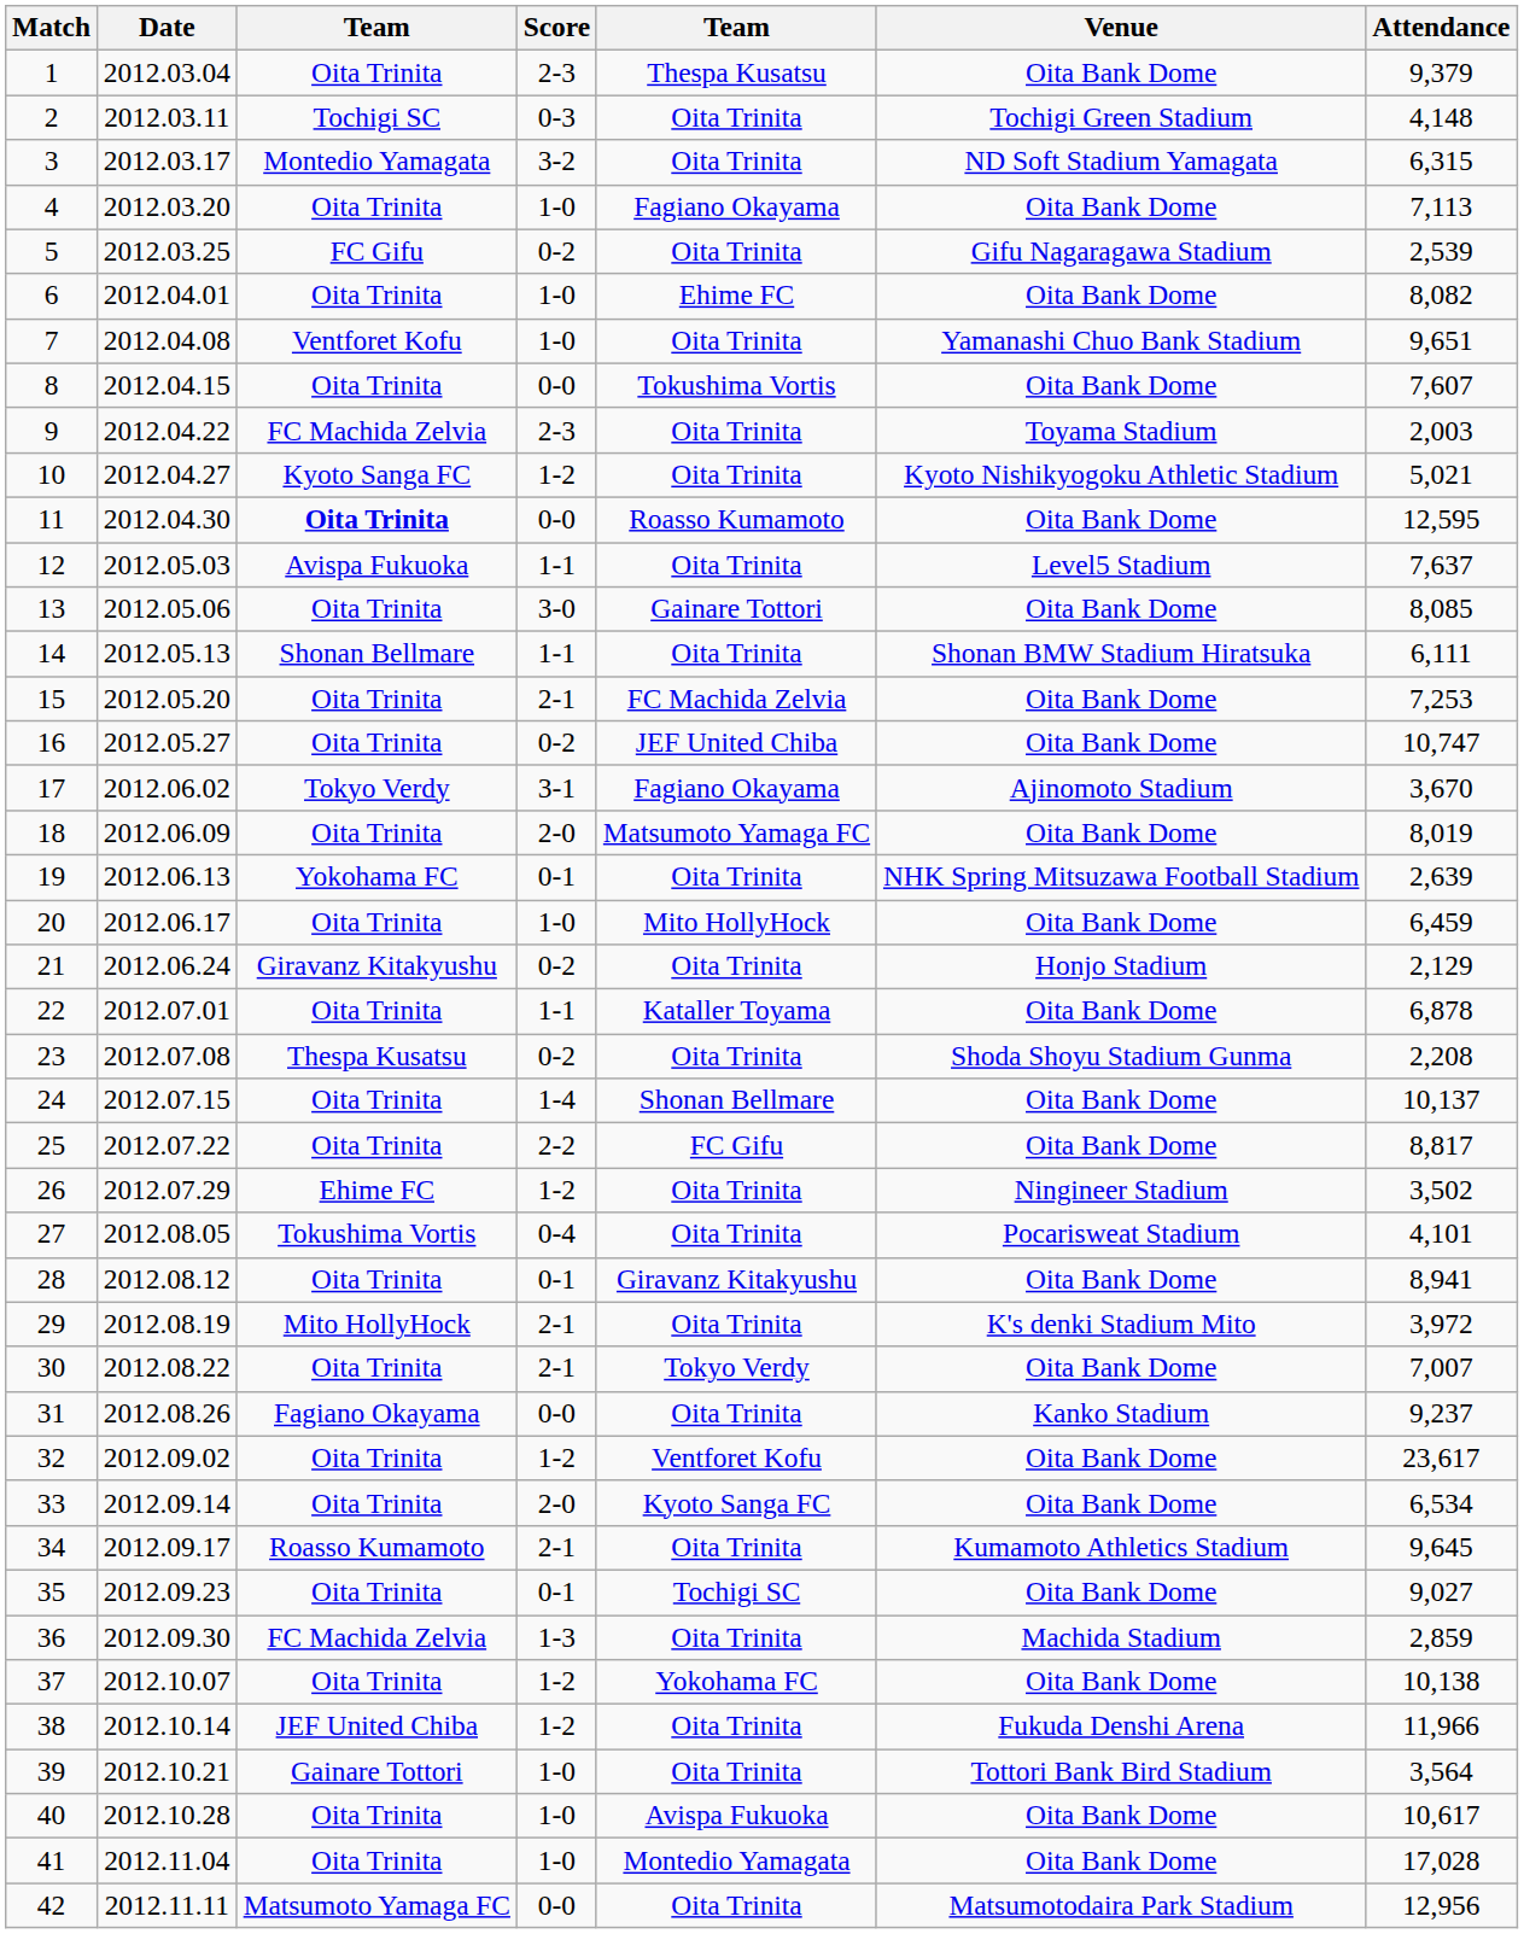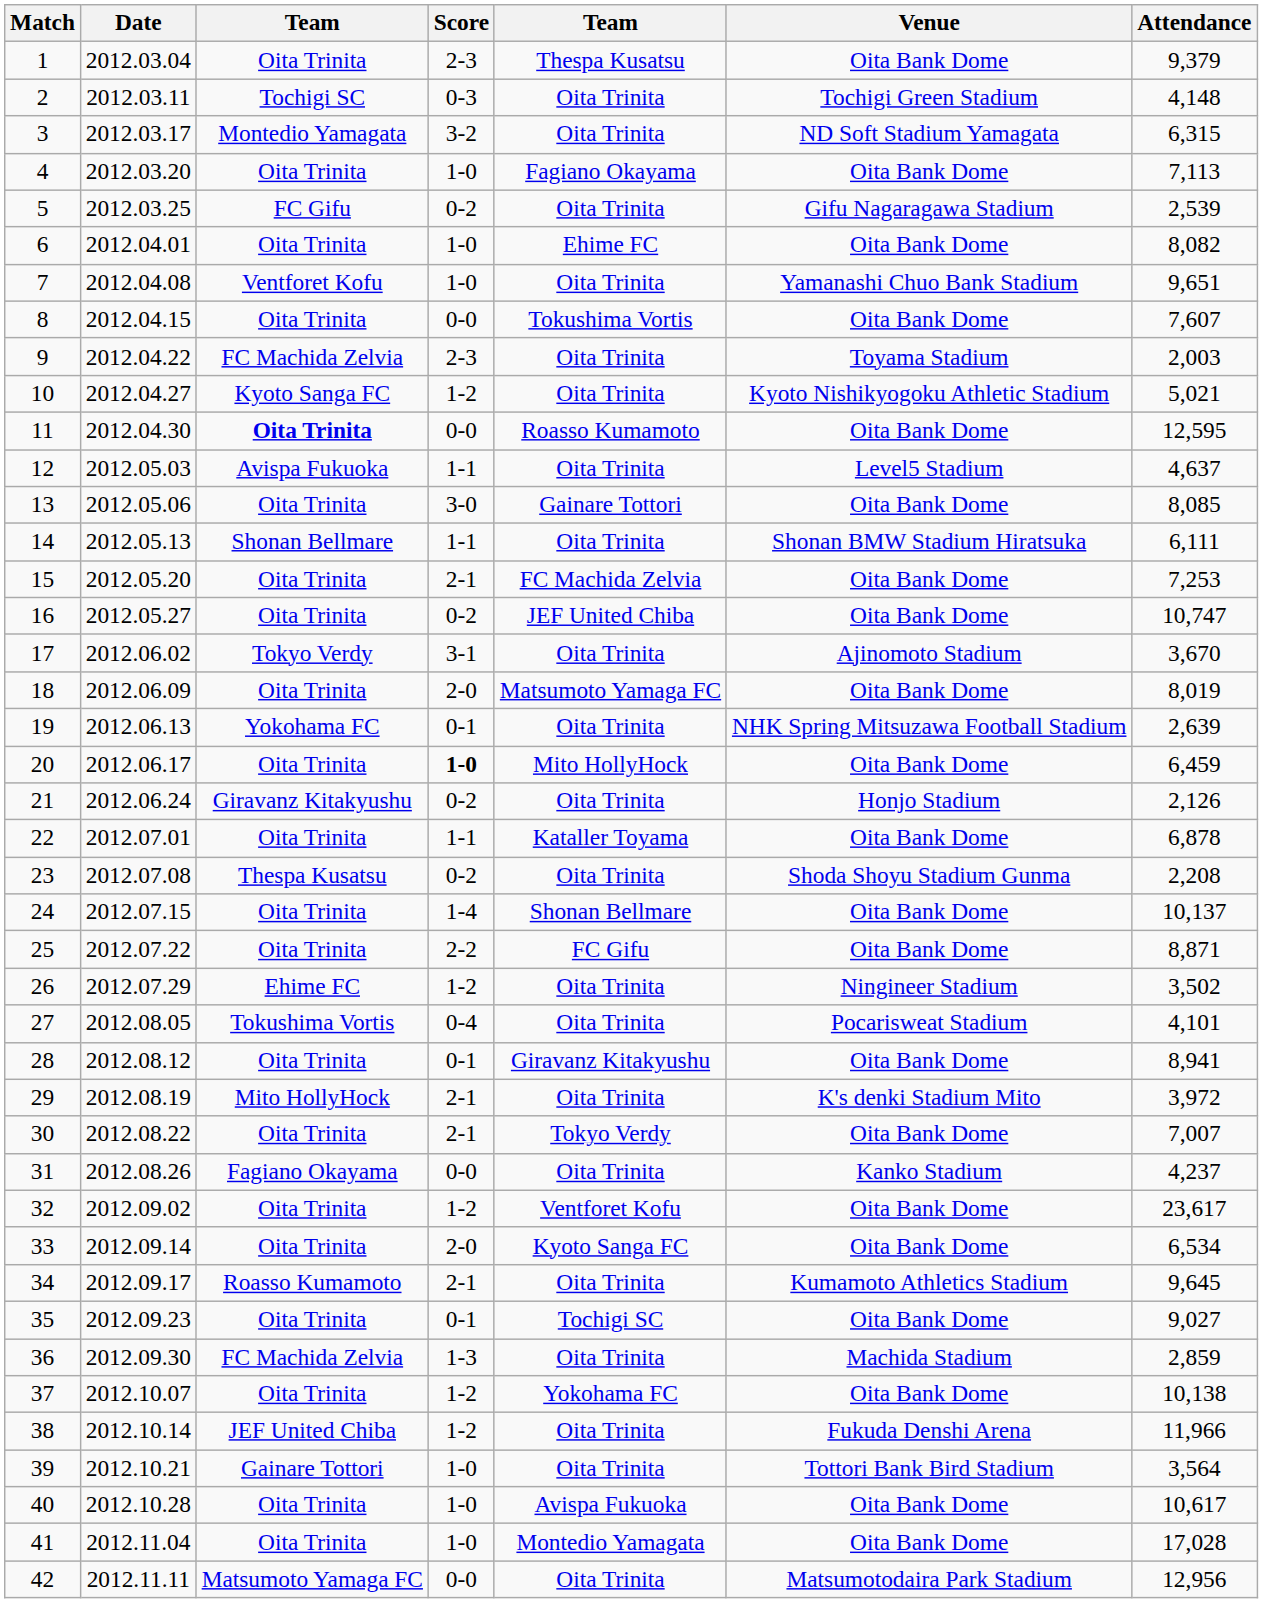 <table class="wikitable" style="text-align:center;">
 <tr>
 <th>Match</th>
 <th>Date</th>
 <th>Team</th>
 <th>Score</th>
 <th>Team</th>
 <th>Venue</th>
 <th>Attendance</th>
 </tr>
 <tr>
 <td>1</td>
 <td>2012.03.04</td>
 <td><a href='#'>Oita Trinita</a></td>
 <td>2-3</td>
 <td><a href='#'>Thespa Kusatsu</a></td>
 <td><a href='#'>Oita Bank Dome</a></td>
 <td>9,379</td>
 </tr>
 <tr>
 <td>2</td>
 <td>2012.03.11</td>
 <td><a href='#'>Tochigi SC</a></td>
 <td>0-3</td>
 <td><a href='#'>Oita Trinita</a></td>
 <td><a href='#'>Tochigi Green Stadium</a></td>
 <td>4,148</td>
 </tr>
 <tr>
 <td>3</td>
 <td>2012.03.17</td>
 <td><a href='#'>Montedio Yamagata</a></td>
 <td>3-2</td>
 <td><a href='#'>Oita Trinita</a></td>
 <td><a href='#'>ND Soft Stadium Yamagata</a></td>
 <td>6,315</td>
 </tr>
 <tr>
 <td>4</td>
 <td>2012.03.20</td>
 <td><a href='#'>Oita Trinita</a></td>
 <td>1-0</td>
 <td><a href='#'>Fagiano Okayama</a></td>
 <td><a href='#'>Oita Bank Dome</a></td>
 <td>7,113</td>
 </tr>
 <tr>
 <td>5</td>
 <td>2012.03.25</td>
 <td><a href='#'>FC Gifu</a></td>
 <td>0-2</td>
 <td><a href='#'>Oita Trinita</a></td>
 <td><a href='#'>Gifu Nagaragawa Stadium</a></td>
 <td>2,539</td>
 </tr>
 <tr>
 <td>6</td>
 <td>2012.04.01</td>
 <td><a href='#'>Oita Trinita</a></td>
 <td>1-0</td>
 <td><a href='#'>Ehime FC</a></td>
 <td><a href='#'>Oita Bank Dome</a></td>
 <td>8,082</td>
 </tr>
 <tr>
 <td>7</td>
 <td>2012.04.08</td>
 <td><a href='#'>Ventforet Kofu</a></td>
 <td>1-0</td>
 <td><a href='#'>Oita Trinita</a></td>
 <td><a href='#'>Yamanashi Chuo Bank Stadium</a></td>
 <td>9,651</td>
 </tr>
 <tr>
 <td>8</td>
 <td>2012.04.15</td>
 <td><a href='#'>Oita Trinita</a></td>
 <td>0-0</td>
 <td><a href='#'>Tokushima Vortis</a></td>
 <td><a href='#'>Oita Bank Dome</a></td>
 <td>7,607</td>
 </tr>
 <tr>
 <td>9</td>
 <td>2012.04.22</td>
 <td><a href='#'>FC Machida Zelvia</a></td>
 <td>2-3</td>
 <td><a href='#'>Oita Trinita</a></td>
 <td><a href='#'>Toyama Stadium</a></td>
 <td>2,003</td>
 </tr>
 <tr>
 <td>10</td>
 <td>2012.04.27</td>
 <td><a href='#'>Kyoto Sanga FC</a></td>
 <td>1-2</td>
 <td><a href='#'>Oita Trinita</a></td>
 <td><a href='#'>Kyoto Nishikyogoku Athletic Stadium</a></td>
 <td>5,021</td>
 </tr>
 <tr>
 <td>11</td>
 <td>2012.04.30</td>
 <td><strong><a href='#'>Oita Trinita</a></strong></td>
 <td>0-0</td>
 <td><a href='#'>Roasso Kumamoto</a></td>
 <td><a href='#'>Oita Bank Dome</a></td>
 <td>12,595</td>
 </tr>
 <tr>
 <td>12</td>
 <td>2012.05.03</td>
 <td><a href='#'>Avispa Fukuoka</a></td>
 <td>1-1</td>
 <td><a href='#'>Oita Trinita</a></td>
 <td><a href='#'>Level5 Stadium</a></td>
-<td>7,637</td>
+<td>4,637</td>
 </tr>
 <tr>
 <td>13</td>
 <td>2012.05.06</td>
 <td><a href='#'>Oita Trinita</a></td>
 <td>3-0</td>
 <td><a href='#'>Gainare Tottori</a></td>
 <td><a href='#'>Oita Bank Dome</a></td>
 <td>8,085</td>
 </tr>
 <tr>
 <td>14</td>
 <td>2012.05.13</td>
 <td><a href='#'>Shonan Bellmare</a></td>
 <td>1-1</td>
 <td><a href='#'>Oita Trinita</a></td>
 <td><a href='#'>Shonan BMW Stadium Hiratsuka</a></td>
 <td>6,111</td>
 </tr>
 <tr>
 <td>15</td>
 <td>2012.05.20</td>
 <td><a href='#'>Oita Trinita</a></td>
 <td>2-1</td>
 <td><a href='#'>FC Machida Zelvia</a></td>
 <td><a href='#'>Oita Bank Dome</a></td>
 <td>7,253</td>
 </tr>
 <tr>
 <td>16</td>
 <td>2012.05.27</td>
 <td><a href='#'>Oita Trinita</a></td>
 <td>0-2</td>
 <td><a href='#'>JEF United Chiba</a></td>
 <td><a href='#'>Oita Bank Dome</a></td>
 <td>10,747</td>
 </tr>
 <tr>
 <td>17</td>
 <td>2012.06.02</td>
 <td><a href='#'>Tokyo Verdy</a></td>
 <td>3-1</td>
-<td><a href='#'>Fagiano Okayama</a></td>
+<td><a href='#'>Oita Trinita</a></td>
 <td><a href='#'>Ajinomoto Stadium</a></td>
 <td>3,670</td>
 </tr>
 <tr>
 <td>18</td>
 <td>2012.06.09</td>
 <td><a href='#'>Oita Trinita</a></td>
 <td>2-0</td>
 <td><a href='#'>Matsumoto Yamaga FC</a></td>
 <td><a href='#'>Oita Bank Dome</a></td>
 <td>8,019</td>
 </tr>
 <tr>
 <td>19</td>
 <td>2012.06.13</td>
 <td><a href='#'>Yokohama FC</a></td>
 <td>0-1</td>
 <td><a href='#'>Oita Trinita</a></td>
 <td><a href='#'>NHK Spring Mitsuzawa Football Stadium</a></td>
 <td>2,639</td>
 </tr>
 <tr>
 <td>20</td>
 <td>2012.06.17</td>
 <td><a href='#'>Oita Trinita</a></td>
-<td>1-0</td>
+<td><strong>1-0</strong></td>
 <td><a href='#'>Mito HollyHock</a></td>
 <td><a href='#'>Oita Bank Dome</a></td>
 <td>6,459</td>
 </tr>
 <tr>
 <td>21</td>
 <td>2012.06.24</td>
 <td><a href='#'>Giravanz Kitakyushu</a></td>
 <td>0-2</td>
 <td><a href='#'>Oita Trinita</a></td>
 <td><a href='#'>Honjo Stadium</a></td>
-<td>2,129</td>
+<td>2,126</td>
 </tr>
 <tr>
 <td>22</td>
 <td>2012.07.01</td>
 <td><a href='#'>Oita Trinita</a></td>
 <td>1-1</td>
 <td><a href='#'>Kataller Toyama</a></td>
 <td><a href='#'>Oita Bank Dome</a></td>
 <td>6,878</td>
 </tr>
 <tr>
 <td>23</td>
 <td>2012.07.08</td>
 <td><a href='#'>Thespa Kusatsu</a></td>
 <td>0-2</td>
 <td><a href='#'>Oita Trinita</a></td>
 <td><a href='#'>Shoda Shoyu Stadium Gunma</a></td>
 <td>2,208</td>
 </tr>
 <tr>
 <td>24</td>
 <td>2012.07.15</td>
 <td><a href='#'>Oita Trinita</a></td>
 <td>1-4</td>
 <td><a href='#'>Shonan Bellmare</a></td>
 <td><a href='#'>Oita Bank Dome</a></td>
 <td>10,137</td>
 </tr>
 <tr>
 <td>25</td>
 <td>2012.07.22</td>
 <td><a href='#'>Oita Trinita</a></td>
 <td>2-2</td>
 <td><a href='#'>FC Gifu</a></td>
 <td><a href='#'>Oita Bank Dome</a></td>
-<td>8,817</td>
+<td>8,871</td>
 </tr>
 <tr>
 <td>26</td>
 <td>2012.07.29</td>
 <td><a href='#'>Ehime FC</a></td>
 <td>1-2</td>
 <td><a href='#'>Oita Trinita</a></td>
 <td><a href='#'>Ningineer Stadium</a></td>
 <td>3,502</td>
 </tr>
 <tr>
 <td>27</td>
 <td>2012.08.05</td>
 <td><a href='#'>Tokushima Vortis</a></td>
 <td>0-4</td>
 <td><a href='#'>Oita Trinita</a></td>
 <td><a href='#'>Pocarisweat Stadium</a></td>
 <td>4,101</td>
 </tr>
 <tr>
 <td>28</td>
 <td>2012.08.12</td>
 <td><a href='#'>Oita Trinita</a></td>
 <td>0-1</td>
 <td><a href='#'>Giravanz Kitakyushu</a></td>
 <td><a href='#'>Oita Bank Dome</a></td>
 <td>8,941</td>
 </tr>
 <tr>
 <td>29</td>
 <td>2012.08.19</td>
 <td><a href='#'>Mito HollyHock</a></td>
 <td>2-1</td>
 <td><a href='#'>Oita Trinita</a></td>
 <td><a href='#'>K's denki Stadium Mito</a></td>
 <td>3,972</td>
 </tr>
 <tr>
 <td>30</td>
 <td>2012.08.22</td>
 <td><a href='#'>Oita Trinita</a></td>
 <td>2-1</td>
 <td><a href='#'>Tokyo Verdy</a></td>
 <td><a href='#'>Oita Bank Dome</a></td>
 <td>7,007</td>
 </tr>
 <tr>
 <td>31</td>
 <td>2012.08.26</td>
 <td><a href='#'>Fagiano Okayama</a></td>
 <td>0-0</td>
 <td><a href='#'>Oita Trinita</a></td>
 <td><a href='#'>Kanko Stadium</a></td>
-<td>9,237</td>
+<td>4,237</td>
 </tr>
 <tr>
 <td>32</td>
 <td>2012.09.02</td>
 <td><a href='#'>Oita Trinita</a></td>
 <td>1-2</td>
 <td><a href='#'>Ventforet Kofu</a></td>
 <td><a href='#'>Oita Bank Dome</a></td>
 <td>23,617</td>
 </tr>
 <tr>
 <td>33</td>
 <td>2012.09.14</td>
 <td><a href='#'>Oita Trinita</a></td>
 <td>2-0</td>
 <td><a href='#'>Kyoto Sanga FC</a></td>
 <td><a href='#'>Oita Bank Dome</a></td>
 <td>6,534</td>
 </tr>
 <tr>
 <td>34</td>
 <td>2012.09.17</td>
 <td><a href='#'>Roasso Kumamoto</a></td>
 <td>2-1</td>
 <td><a href='#'>Oita Trinita</a></td>
 <td><a href='#'>Kumamoto Athletics Stadium</a></td>
 <td>9,645</td>
 </tr>
 <tr>
 <td>35</td>
 <td>2012.09.23</td>
 <td><a href='#'>Oita Trinita</a></td>
 <td>0-1</td>
 <td><a href='#'>Tochigi SC</a></td>
 <td><a href='#'>Oita Bank Dome</a></td>
 <td>9,027</td>
 </tr>
 <tr>
 <td>36</td>
 <td>2012.09.30</td>
 <td><a href='#'>FC Machida Zelvia</a></td>
 <td>1-3</td>
 <td><a href='#'>Oita Trinita</a></td>
 <td><a href='#'>Machida Stadium</a></td>
 <td>2,859</td>
 </tr>
 <tr>
 <td>37</td>
 <td>2012.10.07</td>
 <td><a href='#'>Oita Trinita</a></td>
 <td>1-2</td>
 <td><a href='#'>Yokohama FC</a></td>
 <td><a href='#'>Oita Bank Dome</a></td>
 <td>10,138</td>
 </tr>
 <tr>
 <td>38</td>
 <td>2012.10.14</td>
 <td><a href='#'>JEF United Chiba</a></td>
 <td>1-2</td>
 <td><a href='#'>Oita Trinita</a></td>
 <td><a href='#'>Fukuda Denshi Arena</a></td>
 <td>11,966</td>
 </tr>
 <tr>
 <td>39</td>
 <td>2012.10.21</td>
 <td><a href='#'>Gainare Tottori</a></td>
 <td>1-0</td>
 <td><a href='#'>Oita Trinita</a></td>
 <td><a href='#'>Tottori Bank Bird Stadium</a></td>
 <td>3,564</td>
 </tr>
 <tr>
 <td>40</td>
 <td>2012.10.28</td>
 <td><a href='#'>Oita Trinita</a></td>
 <td>1-0</td>
 <td><a href='#'>Avispa Fukuoka</a></td>
 <td><a href='#'>Oita Bank Dome</a></td>
 <td>10,617</td>
 </tr>
 <tr>
 <td>41</td>
 <td>2012.11.04</td>
 <td><a href='#'>Oita Trinita</a></td>
 <td>1-0</td>
 <td><a href='#'>Montedio Yamagata</a></td>
 <td><a href='#'>Oita Bank Dome</a></td>
 <td>17,028</td>
 </tr>
 <tr>
 <td>42</td>
 <td>2012.11.11</td>
 <td><a href='#'>Matsumoto Yamaga FC</a></td>
 <td>0-0</td>
 <td><a href='#'>Oita Trinita</a></td>
 <td><a href='#'>Matsumotodaira Park Stadium</a></td>
 <td>12,956</td>
 </tr>
 </table>
